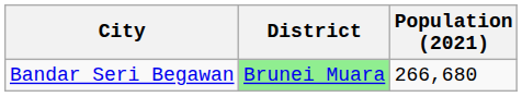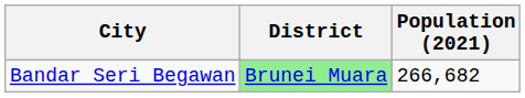 <table class="wikitable sortable">
 <tr>
 <th>City</th>
 <th>District</th>
 <th>Population <br>(2021)</th>
 </tr>
 <tr>
 <td><a href='#'>Bandar Seri Begawan</a></td>
 <td style="background: lightgreen;"><a href='#'>Brunei Muara</a></td>
-<td>266,680</td>
+<td>266,682</td>
 </tr>
 </table>
